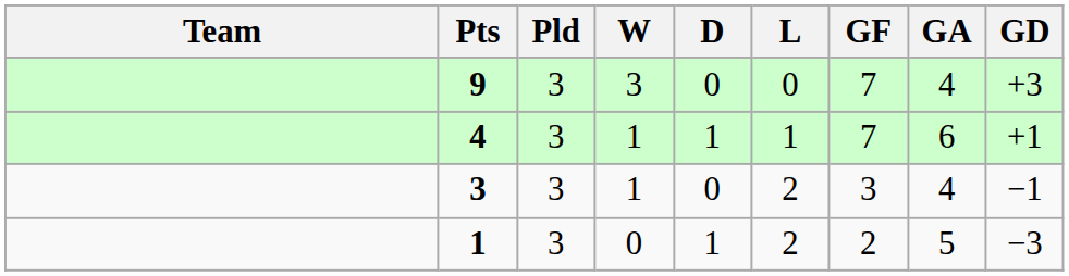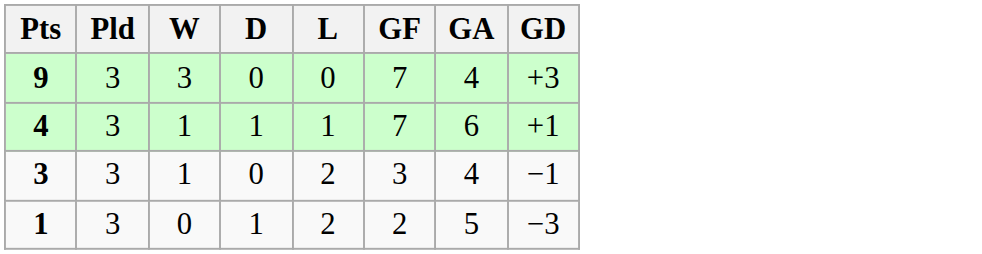 <table class=wikitable style=text-align:center>
 <tr>
-<th width=200>Team</th>
 <th width=30>Pts</th>
 <th width=30>Pld</th>
 <th width=30>W</th>
 <th width=30>D</th>
 <th width=30>L</th>
 <th width=30>GF</th>
 <th width=30>GA</th>
 <th width=30>GD</th>
 </tr>
 <tr style="background:#ccffcc;">
-<td style=text-align:left></td>
 <td><strong>9</strong></td>
 <td>3</td>
 <td>3</td>
 <td>0</td>
 <td>0</td>
 <td>7</td>
 <td>4</td>
 <td>+3</td>
 </tr>
 <tr style="background:#ccffcc;">
-<td style=text-align:left></td>
 <td><strong>4</strong></td>
 <td>3</td>
 <td>1</td>
 <td>1</td>
 <td>1</td>
 <td>7</td>
 <td>6</td>
 <td>+1</td>
 </tr>
 <tr align=center>
-<td style=text-align:left></td>
 <td><strong>3</strong></td>
 <td>3</td>
 <td>1</td>
 <td>0</td>
 <td>2</td>
 <td>3</td>
 <td>4</td>
 <td>−1</td>
 </tr>
 <tr align=center>
-<td style=text-align:left></td>
 <td><strong>1</strong></td>
 <td>3</td>
 <td>0</td>
 <td>1</td>
 <td>2</td>
 <td>2</td>
 <td>5</td>
 <td>−3</td>
 </tr>
 </table>
